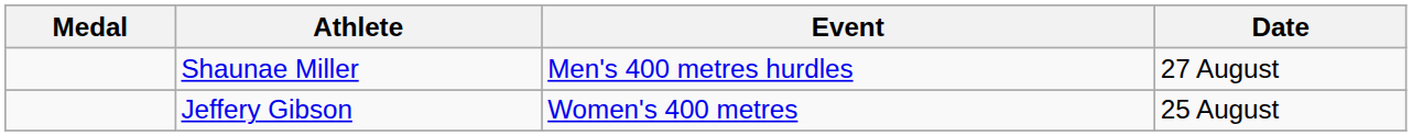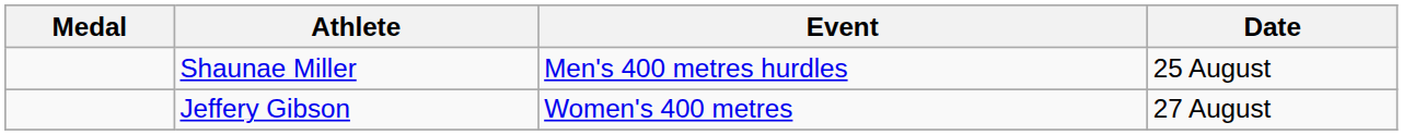 <table class="wikitable" style="font-size:90%" width=60%>
 <tr>
 <th>Medal</th>
 <th>Athlete</th>
 <th>Event</th>
 <th>Date</th>
 </tr>
 <tr>
 <td></td>
 <td><a href='#'>Shaunae Miller</a></td>
 <td><a href='#'>Men's 400 metres hurdles</a></td>
-<td>27 August</td>
+<td>25 August</td>
 </tr>
 <tr>
 <td></td>
 <td><a href='#'>Jeffery Gibson</a></td>
 <td><a href='#'>Women's 400 metres</a></td>
-<td>25 August</td>
+<td>27 August</td>
 </tr>
 </table>
